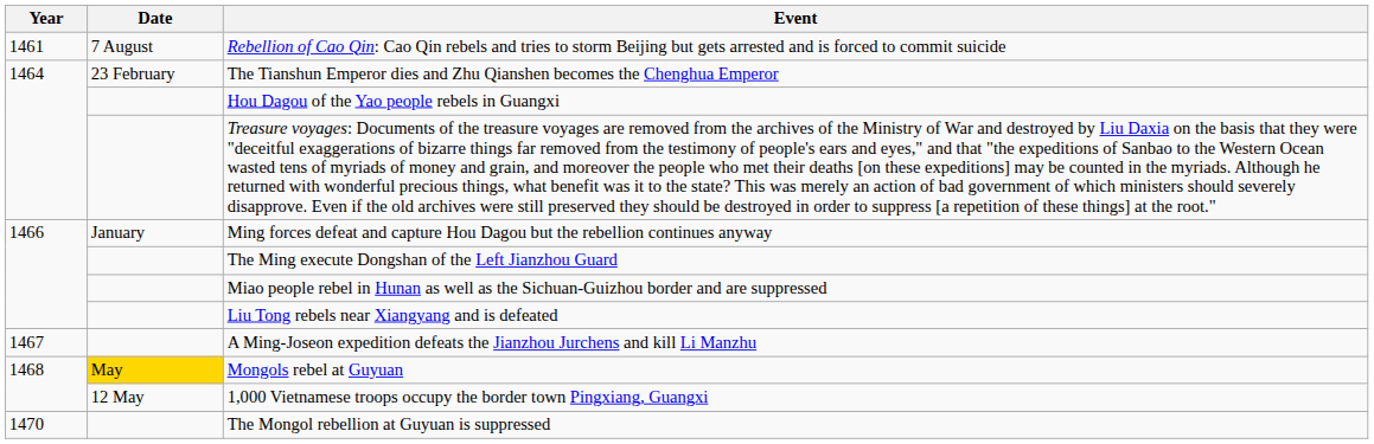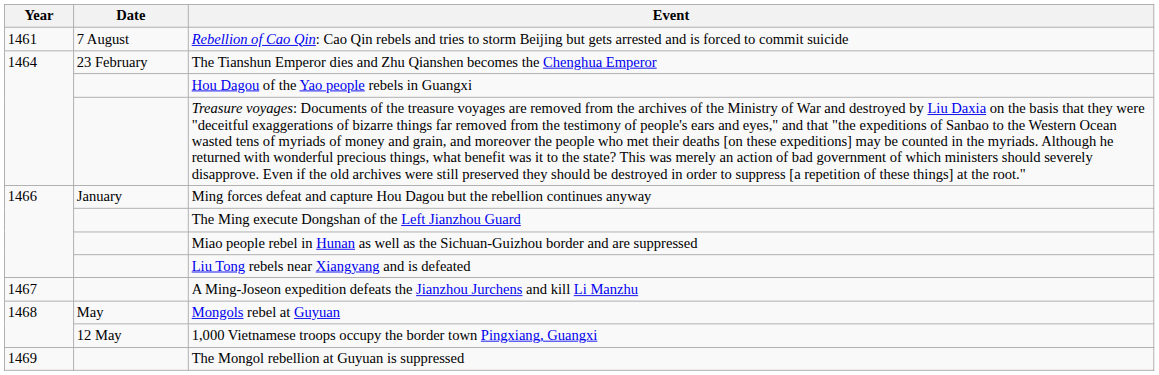 <table class="wikitable" width="100%">
 <tr>
 <th style="width:6%">Year</th>
 <th style="width:10%">Date</th>
 <th>Event</th>
 </tr>
 <tr>
 <td>1461</td>
 <td>7 August</td>
 <td><em><a href='#'>Rebellion of Cao Qin</a></em>: Cao Qin rebels and tries to storm Beijing but gets arrested and is forced to commit suicide</td>
 </tr>
 <tr>
 <td rowspan="3" valign="top">1464</td>
 <td>23 February</td>
 <td>The Tianshun Emperor dies and Zhu Qianshen becomes the <a href='#'>Chenghua Emperor</a></td>
 </tr>
 <tr>
 <td></td>
 <td><a href='#'>Hou Dagou</a> of the <a href='#'>Yao people</a> rebels in Guangxi</td>
 </tr>
 <tr>
 <td></td>
 <td><em>Treasure voyages</em>: Documents of the treasure voyages are removed from the archives of the Ministry of War and destroyed by <a href='#'>Liu Daxia</a> on the basis that they were "deceitful exaggerations of bizarre things far removed from the testimony of people's ears and eyes," and that "the expeditions of Sanbao to the Western Ocean wasted tens of myriads of money and grain, and moreover the people who met their deaths [on these expeditions] may be counted in the myriads. Although he returned with wonderful precious things, what benefit was it to the state? This was merely an action of bad government of which ministers should severely disapprove. Even if the old archives were still preserved they should be destroyed in order to suppress [a repetition of these things] at the root."</td>
 </tr>
 <tr>
 <td rowspan="4" valign="top">1466</td>
 <td>January</td>
 <td>Ming forces defeat and capture Hou Dagou but the rebellion continues anyway</td>
 </tr>
 <tr>
 <td></td>
 <td>The Ming execute Dongshan of the <a href='#'>Left Jianzhou Guard</a></td>
 </tr>
 <tr>
 <td></td>
 <td>Miao people rebel in <a href='#'>Hunan</a> as well as the Sichuan-Guizhou border and are suppressed</td>
 </tr>
 <tr>
 <td></td>
 <td><a href='#'>Liu Tong</a> rebels near <a href='#'>Xiangyang</a> and is defeated</td>
 </tr>
 <tr>
 <td>1467</td>
 <td></td>
 <td>A Ming-Joseon expedition defeats the <a href='#'>Jianzhou Jurchens</a> and kill <a href='#'>Li Manzhu</a></td>
 </tr>
 <tr>
 <td rowspan="2" valign="top">1468</td>
-<td style="background: gold;">May</td>
+<td>May</td>
 <td><a href='#'>Mongols</a> rebel at <a href='#'>Guyuan</a></td>
 </tr>
 <tr>
 <td>12 May</td>
 <td>1,000 Vietnamese troops occupy the border town <a href='#'>Pingxiang, Guangxi</a></td>
 </tr>
 <tr>
-<td>1470</td>
+<td>1469</td>
 <td></td>
 <td>The Mongol rebellion at Guyuan is suppressed</td>
 </tr>
 </table>
